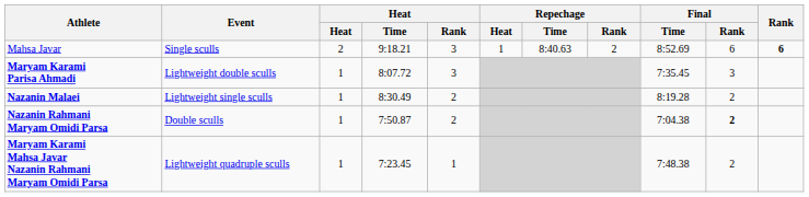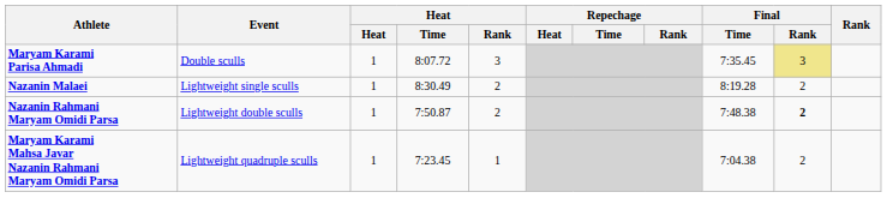 <table class="wikitable" width="85%" style="text-align:center; font-size:90%">
 <tr>
 <th rowspan="2" width="12%">Athlete</th>
 <th rowspan="2" width="12%">Event</th>
 <th colspan="3" width="12%">Heat</th>
 <th colspan="3" width="12%">Repechage</th>
 <th colspan="2" width="9%">Final</th>
 <th rowspan="2" width="3%">Rank</th>
 </tr>
 <tr>
 <th width="3%">Heat</th>
 <th width="5%">Time</th>
 <th>Rank</th>
 <th width="3%">Heat</th>
 <th width="5%">Time</th>
 <th>Rank</th>
 <th width="5%">Time</th>
 <th>Rank</th>
 </tr>
 <tr>
-<td align=left><a href='#'>Mahsa Javar</a></td>
-<td align=left><a href='#'>Single sculls</a></td>
-<td>2</td>
-<td>9:18.21</td>
-<td>3</td>
-<td>1</td>
-<td>8:40.63</td>
-<td>2 <strong></strong></td>
-<td>8:52.69</td>
-<td>6</td>
-<td><strong>6</strong></td>
-</tr>
-<tr>
 <td align=left><strong><a href='#'>Maryam Karami</a><br><a href='#'>Parisa Ahmadi</a></strong></td>
-<td align=left><a href='#'>Lightweight double sculls</a></td>
+<td align=left><a href='#'>Double sculls</a></td>
 <td>1</td>
 <td>8:07.72</td>
 <td>3 <strong></strong></td>
 <td colspan=3 bgcolor=#D3D3D3></td>
 <td>7:35.45</td>
-<td>3</td>
+<td style="background: khaki;">3</td>
 <td></td>
 </tr>
 <tr>
 <td align=left><strong><a href='#'>Nazanin Malaei</a></strong></td>
 <td align=left><a href='#'>Lightweight single sculls</a></td>
 <td>1</td>
 <td>8:30.49</td>
 <td>2 <strong></strong></td>
 <td colspan=3 bgcolor=#D3D3D3></td>
 <td>8:19.28</td>
 <td>2</td>
 <td></td>
 </tr>
 <tr>
 <td align=left><strong><a href='#'>Nazanin Rahmani</a><br><a href='#'>Maryam Omidi Parsa</a></strong></td>
-<td align=left><a href='#'>Double sculls</a></td>
+<td align=left><a href='#'>Lightweight double sculls</a></td>
 <td>1</td>
 <td>7:50.87</td>
 <td>2 <strong></strong></td>
 <td colspan=3 bgcolor=#D3D3D3></td>
-<td>7:04.38</td>
+<td>7:48.38</td>
 <td><strong>2</strong></td>
 <td></td>
 </tr>
 <tr>
 <td align=left><strong><a href='#'>Maryam Karami</a><br><a href='#'>Mahsa Javar</a><br><a href='#'>Nazanin Rahmani</a><br><a href='#'>Maryam Omidi Parsa</a></strong></td>
 <td align=left><a href='#'>Lightweight quadruple sculls</a></td>
 <td>1</td>
 <td>7:23.45</td>
 <td>1 <strong></strong></td>
 <td colspan=3 bgcolor=#D3D3D3></td>
-<td>7:48.38</td>
+<td>7:04.38</td>
 <td>2</td>
 <td></td>
 </tr>
 </table>
